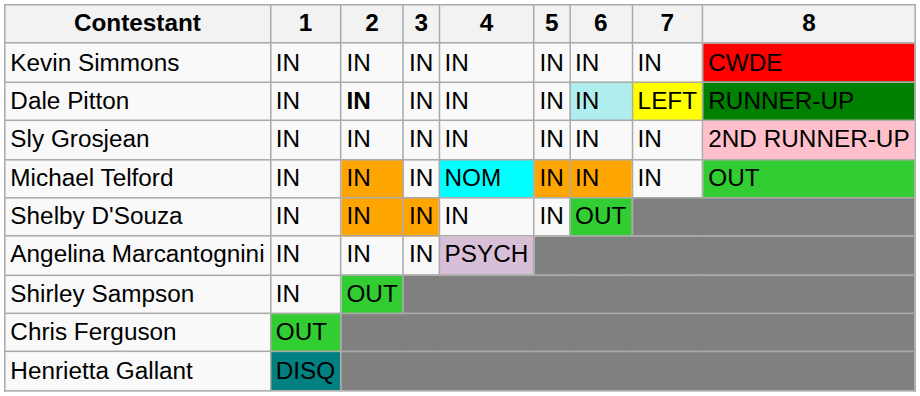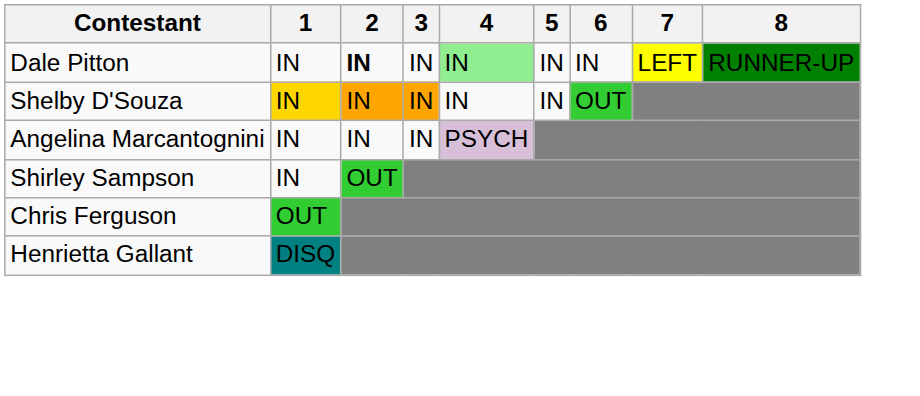 <table class="wikitable">
 <tr>
 <th>Contestant</th>
 <th>1</th>
 <th>2</th>
 <th>3</th>
 <th>4</th>
 <th>5</th>
 <th>6</th>
 <th>7</th>
 <th>8</th>
 </tr>
 <tr>
-<td>Kevin Simmons</td>
-<td>IN</td>
-<td>IN</td>
-<td>IN</td>
-<td>IN</td>
-<td>IN</td>
-<td>IN</td>
-<td>IN</td>
-<td style="background-color:red">CWDE</td>
-</tr>
-<tr>
 <td>Dale Pitton</td>
 <td>IN</td>
 <td><strong>IN</strong></td>
 <td>IN</td>
+<td style="background: lightgreen;">IN</td>
 <td>IN</td>
 <td>IN</td>
-<td style="background: paleturquoise;">IN</td>
 <td style="background-color:yellow">LEFT</td>
 <td style="background-color:green">RUNNER-UP</td>
 </tr>
 <tr>
-<td>Sly Grosjean</td>
-<td>IN</td>
-<td>IN</td>
-<td>IN</td>
-<td>IN</td>
-<td>IN</td>
-<td>IN</td>
-<td>IN</td>
-<td style="background-color:pink">2ND RUNNER-UP</td>
-</tr>
-<tr>
-<td>Michael Telford</td>
-<td>IN</td>
-<td style="background-color:orange">IN</td>
-<td>IN</td>
-<td style="background-color:cyan">NOM</td>
-<td style="background-color:orange">IN</td>
-<td style="background-color:orange">IN</td>
-<td>IN</td>
-<td style="background-color:limegreen">OUT</td>
-</tr>
-<tr>
 <td>Shelby D'Souza</td>
-<td>IN</td>
+<td style="background: gold;">IN</td>
 <td style="background-color:orange">IN</td>
 <td style="background-color:orange">IN</td>
 <td>IN</td>
 <td>IN</td>
 <td style="background-color:limegreen">OUT</td>
 <td style="background-color:gray" colspan="2"></td>
 </tr>
 <tr>
 <td>Angelina Marcantognini</td>
 <td>IN</td>
 <td>IN</td>
 <td>IN</td>
 <td style="background-color:thistle">PSYCH</td>
 <td style="background-color:grey" colspan="4"></td>
 </tr>
 <tr>
 <td>Shirley Sampson</td>
 <td>IN</td>
 <td style="background-color:limegreen">OUT</td>
 <td style="background-color:gray" colspan="6"></td>
 </tr>
 <tr>
 <td>Chris Ferguson</td>
 <td style="background-color:limegreen">OUT</td>
 <td style="background-color:gray" colspan="7"></td>
 </tr>
 <tr>
 <td>Henrietta Gallant</td>
 <td style="background-color:teal">DISQ</td>
 <td style="background-color:gray" colspan="7"></td>
 </tr>
 </table>
